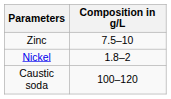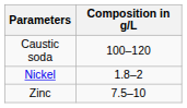 <table class="wikitable" style="text-align:center; width:40%;">
 <tr>
 <th scope=col>Parameters</th>
 <th scope=col>Composition in g/L</th>
 </tr>
 <tr>
-<td>Zinc</td>
-<td>7.5–10</td>
+<td>Caustic soda</td>
+<td>100–120</td>
 </tr>
 <tr>
 <td><a href='#'>Nickel</a></td>
 <td>1.8–2</td>
 </tr>
 <tr>
-<td>Caustic soda</td>
-<td>100–120</td>
+<td>Zinc</td>
+<td>7.5–10</td>
 </tr>
 </table>
